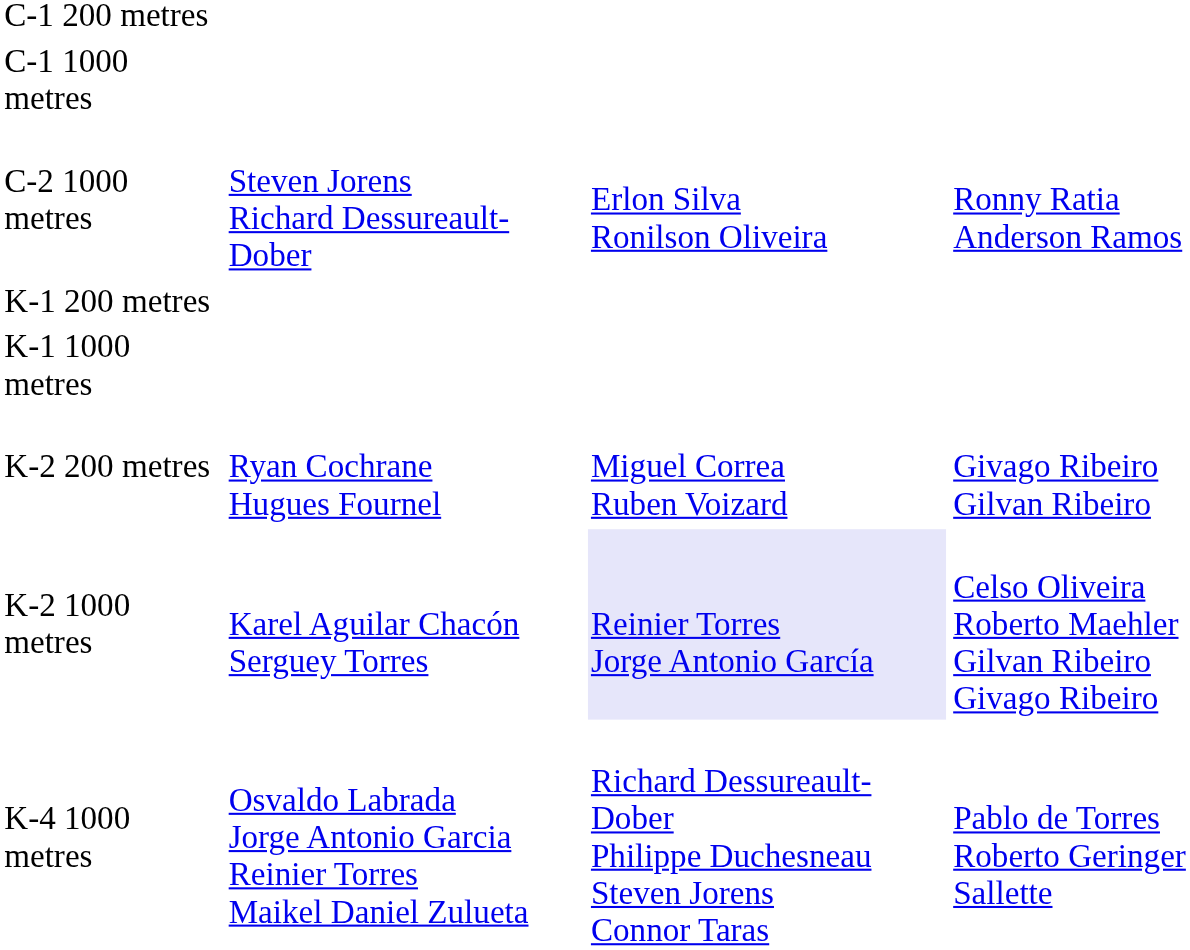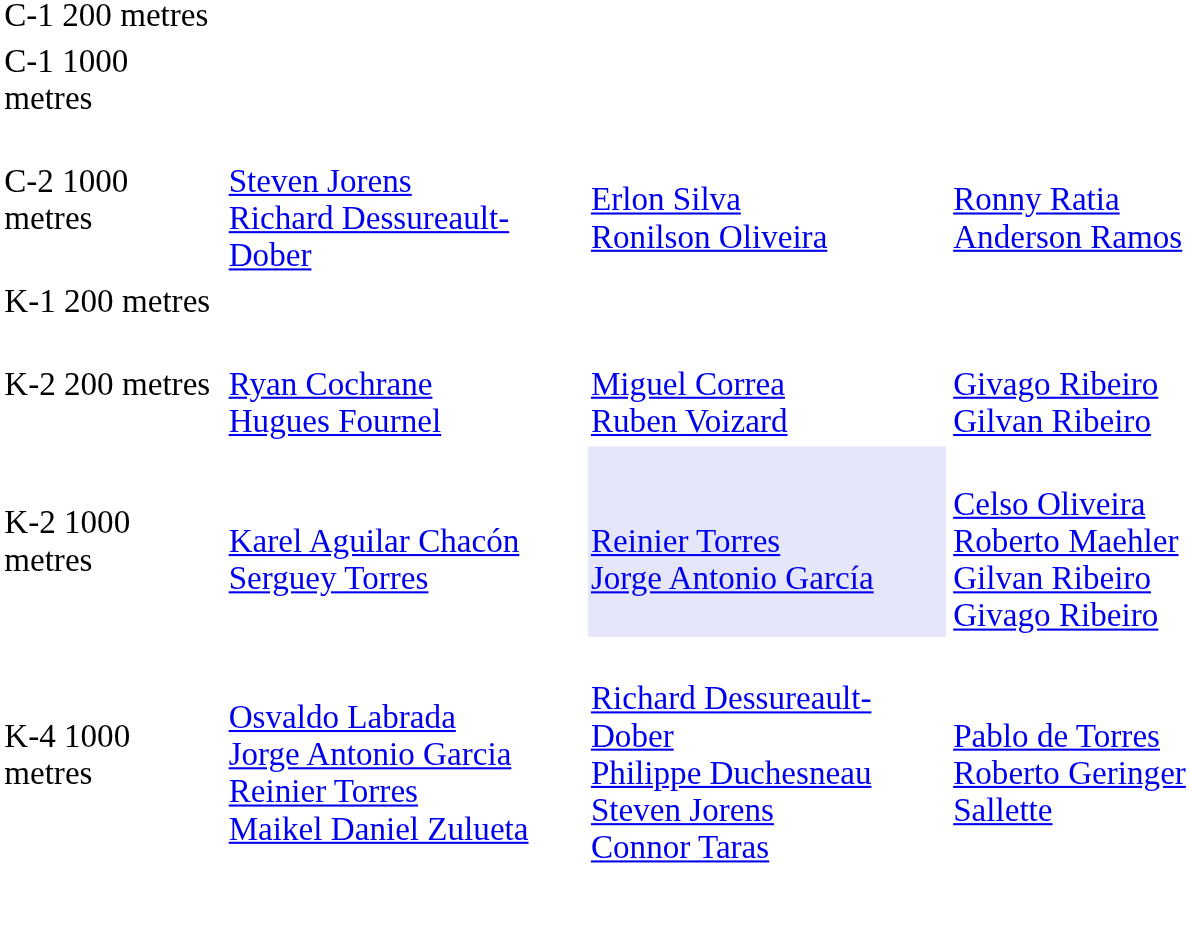 <table>
 <tr>
 <td>C-1 200 metres <br></td>
 <td></td>
 <td></td>
 <td></td>
 </tr>
 <tr>
 <td>C-1 1000 metres <br></td>
 <td></td>
 <td></td>
 <td></td>
 </tr>
 <tr>
 <td>C-2 1000 metres <br></td>
 <td><br><a href='#'>Steven Jorens</a><br><a href='#'>Richard Dessureault-Dober</a></td>
 <td><br><a href='#'>Erlon Silva</a><br> <a href='#'>Ronilson Oliveira</a></td>
 <td><br><a href='#'>Ronny Ratia</a><br> <a href='#'>Anderson Ramos</a></td>
 </tr>
 <tr>
 <td>K-1 200 metres <br></td>
 <td></td>
 <td></td>
 <td></td>
 </tr>
 <tr>
-<td>K-1 1000 metres <br></td>
-<td></td>
-<td></td>
-<td></td>
-</tr>
-<tr>
 <td>K-2 200 metres <br></td>
 <td><br><a href='#'>Ryan Cochrane</a><br><a href='#'>Hugues Fournel</a></td>
 <td><br><a href='#'>Miguel Correa</a><br><a href='#'>Ruben Voizard</a></td>
 <td><br><a href='#'>Givago Ribeiro</a><br><a href='#'>Gilvan Ribeiro</a></td>
 </tr>
 <tr>
 <td>K-2 1000 metres <br></td>
 <td><br><a href='#'>Karel Aguilar Chacón</a><br><a href='#'>Serguey Torres</a></td>
 <td style="background: lavender;"><br><a href='#'>Reinier Torres</a><br> <a href='#'>Jorge Antonio García</a></td>
 <td><br><a href='#'>Celso Oliveira</a><br> <a href='#'>Roberto Maehler</a><br> <a href='#'>Gilvan Ribeiro</a><br> <a href='#'>Givago Ribeiro</a></td>
 </tr>
 <tr>
 <td>K-4 1000 metres <br></td>
 <td><br><a href='#'>Osvaldo Labrada</a><br><a href='#'>Jorge Antonio Garcia</a><br> <a href='#'>Reinier Torres</a><br> <a href='#'>Maikel Daniel Zulueta</a></td>
 <td><br><a href='#'>Richard Dessureault-Dober</a><br> <a href='#'>Philippe Duchesneau</a><br> <a href='#'>Steven Jorens</a><br> <a href='#'>Connor Taras</a></td>
 <td><br><a href='#'>Pablo de Torres</a><br> <a href='#'>Roberto Geringer Sallette</a></td>
 </tr>
 </table>
